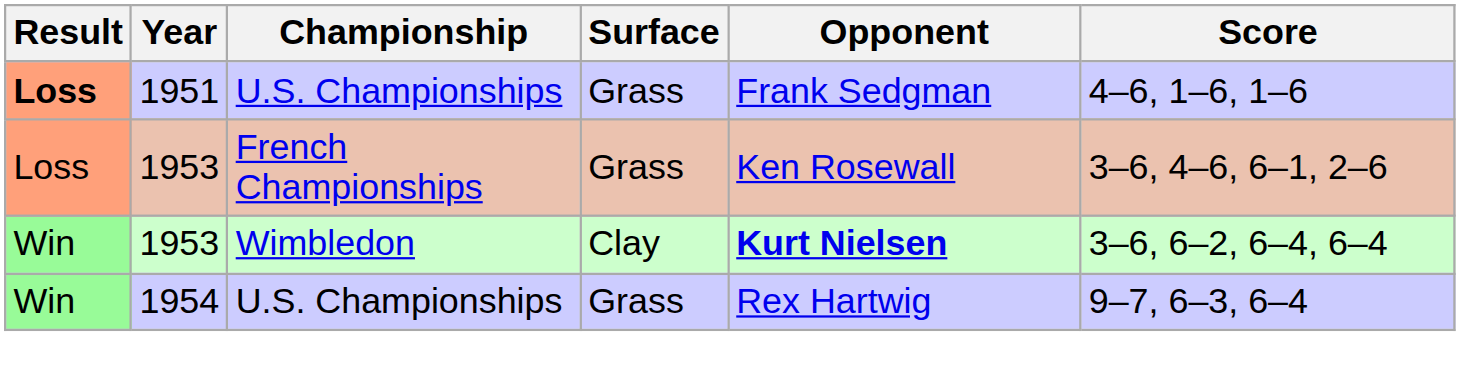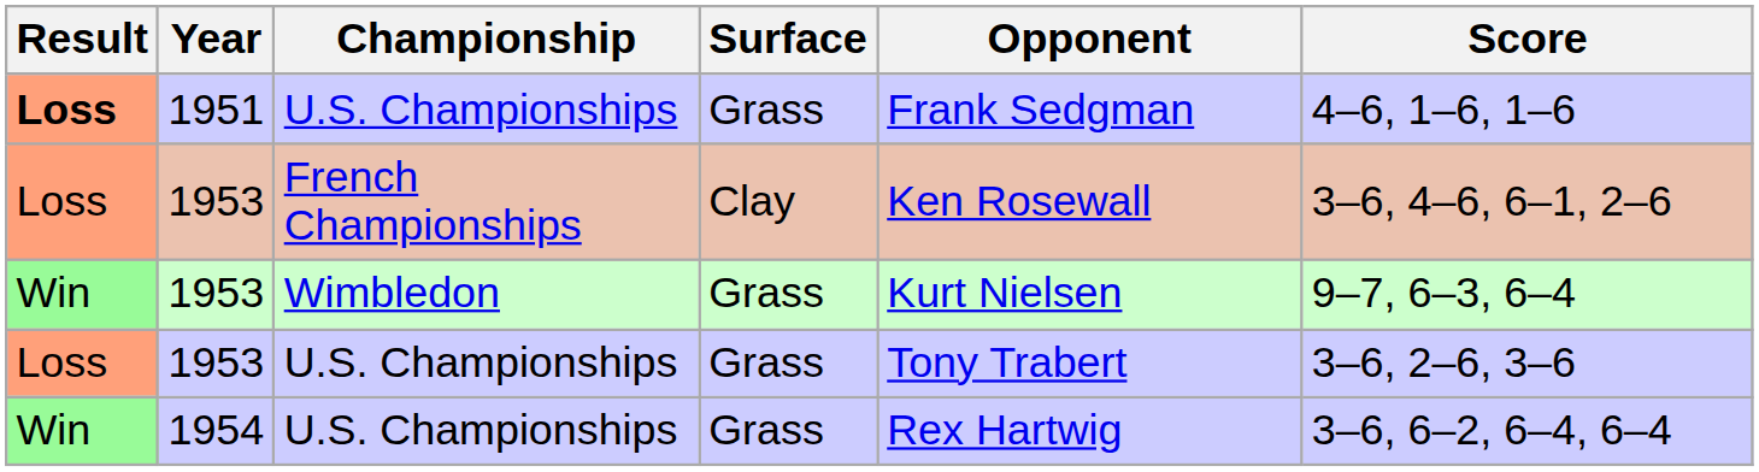 <table class='sortable wikitable'>
 <tr>
 <th style="width:40px">Result</th>
 <th style="width:30px">Year</th>
 <th style="width:150px">Championship</th>
 <th style="width:50px">Surface</th>
 <th style="width:150px">Opponent</th>
 <th style="width:160px" class="unsortable">Score</th>
 </tr>
 <tr style="background:#ccf;">
 <td style="background:#ffa07a;"><strong>Loss</strong></td>
 <td>1951</td>
 <td><a href='#'>U.S. Championships</a></td>
 <td>Grass</td>
 <td> <a href='#'>Frank Sedgman</a></td>
 <td>4–6, 1–6, 1–6</td>
 </tr>
 <tr style="background:#ebc2af;">
 <td style="background:#ffa07a;">Loss</td>
 <td>1953</td>
 <td><a href='#'>French Championships</a></td>
-<td>Grass</td>
+<td>Clay</td>
 <td> <a href='#'>Ken Rosewall</a></td>
 <td>3–6, 4–6, 6–1, 2–6</td>
 </tr>
 <tr style="background:#cfc;">
 <td style="background:#98fb98;">Win</td>
 <td>1953</td>
 <td><a href='#'>Wimbledon</a></td>
-<td>Clay</td>
-<td><strong> <a href='#'>Kurt Nielsen</a></strong></td>
-<td>3–6, 6–2, 6–4, 6–4</td>
+<td>Grass</td>
+<td> <a href='#'>Kurt Nielsen</a></td>
+<td>9–7, 6–3, 6–4</td>
+</tr>
+<tr style="background:#ccf;">
+<td style="background:#ffa07a;">Loss</td>
+<td>1953</td>
+<td>U.S. Championships</td>
+<td>Grass</td>
+<td> <a href='#'>Tony Trabert</a></td>
+<td>3–6, 2–6, 3–6</td>
 </tr>
 <tr style="background:#ccf;">
 <td style="background:#98fb98;">Win</td>
 <td>1954</td>
 <td>U.S. Championships</td>
 <td>Grass</td>
 <td> <a href='#'>Rex Hartwig</a></td>
-<td>9–7, 6–3, 6–4</td>
+<td>3–6, 6–2, 6–4, 6–4</td>
 </tr>
 </table>
